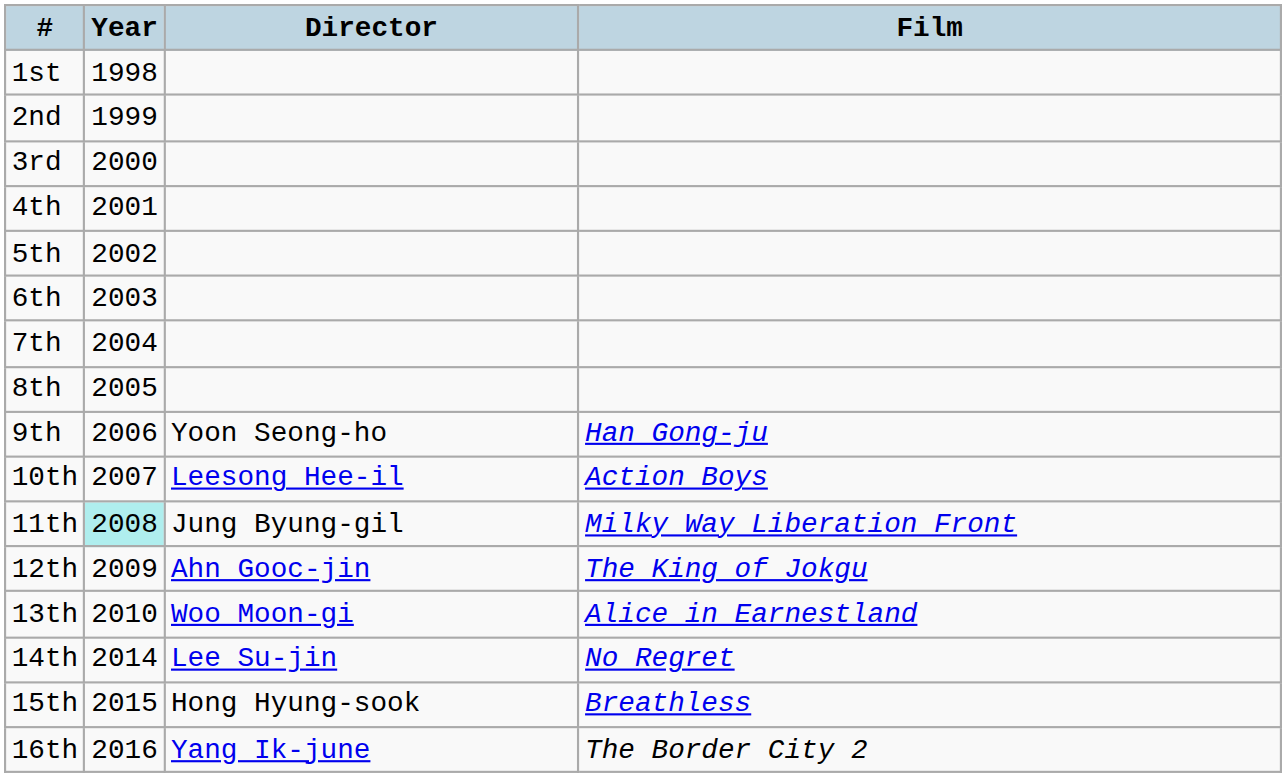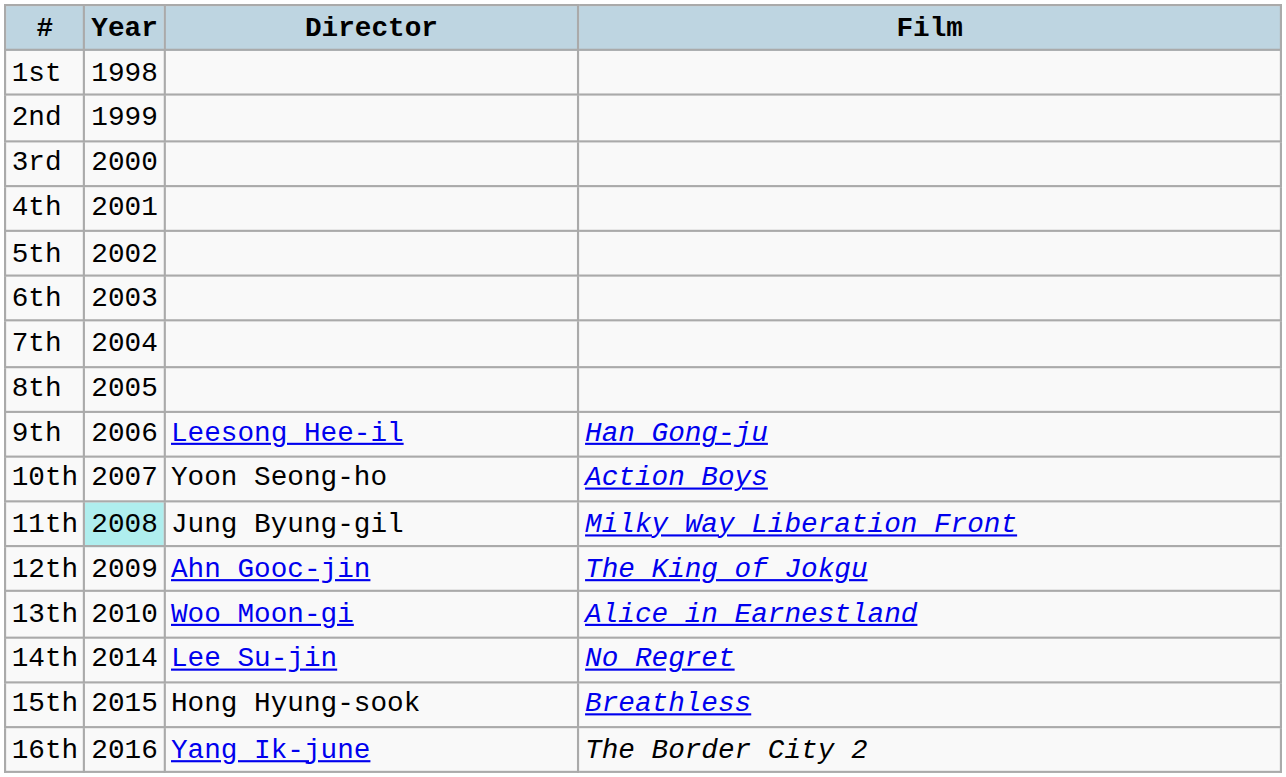 <table class="wikitable" style="width:600px">
 <tr>
 <th style="background:#BED5E1; width:10px">#</th>
 <th style="background:#BED5E1; width:10px">Year</th>
 <th style="background:#BED5E1;">Director</th>
 <th style="background:#BED5E1;">Film</th>
 </tr>
 <tr>
 <td>1st</td>
 <td>1998</td>
 <td></td>
 <td></td>
 </tr>
 <tr>
 <td>2nd</td>
 <td>1999</td>
 <td></td>
 <td></td>
 </tr>
 <tr>
 <td>3rd</td>
 <td>2000</td>
 <td></td>
 <td></td>
 </tr>
 <tr>
 <td>4th</td>
 <td>2001</td>
 <td></td>
 <td></td>
 </tr>
 <tr>
 <td>5th</td>
 <td>2002</td>
 <td></td>
 <td></td>
 </tr>
 <tr>
 <td>6th</td>
 <td>2003</td>
 <td></td>
 <td></td>
 </tr>
 <tr>
 <td>7th</td>
 <td>2004</td>
 <td></td>
 <td></td>
 </tr>
 <tr>
 <td>8th</td>
 <td>2005</td>
 <td></td>
 <td></td>
 </tr>
 <tr>
 <td>9th</td>
 <td>2006</td>
-<td>Yoon Seong-ho</td>
+<td><a href='#'>Leesong Hee-il</a></td>
 <td><em><a href='#'>Han Gong-ju</a></em></td>
 </tr>
 <tr>
 <td>10th</td>
 <td>2007</td>
-<td><a href='#'>Leesong Hee-il</a></td>
+<td>Yoon Seong-ho</td>
 <td><em><a href='#'>Action Boys</a></em></td>
 </tr>
 <tr>
 <td>11th</td>
 <td style="background: paleturquoise;">2008</td>
 <td>Jung Byung-gil</td>
 <td><em><a href='#'>Milky Way Liberation Front</a></em></td>
 </tr>
 <tr>
 <td>12th</td>
 <td>2009</td>
 <td><a href='#'>Ahn Gooc-jin</a></td>
 <td><em><a href='#'>The King of Jokgu</a></em></td>
 </tr>
 <tr>
 <td>13th</td>
 <td>2010</td>
 <td><a href='#'>Woo Moon-gi</a></td>
 <td><em><a href='#'>Alice in Earnestland</a></em></td>
 </tr>
 <tr>
 <td>14th</td>
 <td>2014</td>
 <td><a href='#'>Lee Su-jin</a></td>
 <td><em><a href='#'>No Regret</a></em></td>
 </tr>
 <tr>
 <td>15th</td>
 <td>2015</td>
 <td>Hong Hyung-sook</td>
 <td><em><a href='#'>Breathless</a></em></td>
 </tr>
 <tr>
 <td>16th</td>
 <td>2016</td>
 <td><a href='#'>Yang Ik-june</a></td>
 <td><em>The Border City 2</em></td>
 </tr>
 </table>
